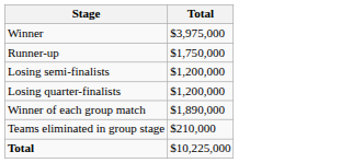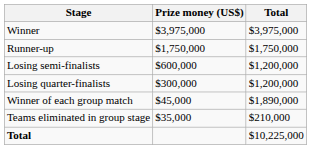 <table class="wikitable">
 <tr>
 <th>Stage</th>
+<th>Prize money (US$)</th>
 <th>Total</th>
 </tr>
 <tr>
 <td>Winner</td>
 <td>$3,975,000</td>
+<td>$3,975,000</td>
 </tr>
 <tr>
 <td>Runner-up</td>
 <td>$1,750,000</td>
+<td>$1,750,000</td>
 </tr>
 <tr>
 <td>Losing semi-finalists</td>
+<td>$600,000</td>
 <td>$1,200,000</td>
 </tr>
 <tr>
 <td>Losing quarter-finalists</td>
+<td>$300,000</td>
 <td>$1,200,000</td>
 </tr>
 <tr>
 <td>Winner of each group match</td>
+<td>$45,000</td>
 <td>$1,890,000</td>
 </tr>
 <tr>
 <td>Teams eliminated in group stage</td>
+<td>$35,000</td>
 <td>$210,000</td>
 </tr>
 <tr>
 <td><strong>Total</strong></td>
+<td></td>
 <td>$10,225,000</td>
 </tr>
 </table>
